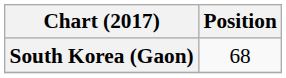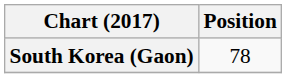 <table class="wikitable plainrowheaders" style="text-align:center">
 <tr>
 <th scope="col">Chart (2017)</th>
 <th scope="col">Position</th>
 </tr>
 <tr>
 <th scope="row">South Korea (Gaon)</th>
-<td>68</td>
+<td>78</td>
 </tr>
 <tr>
 </tr>
 </table>
